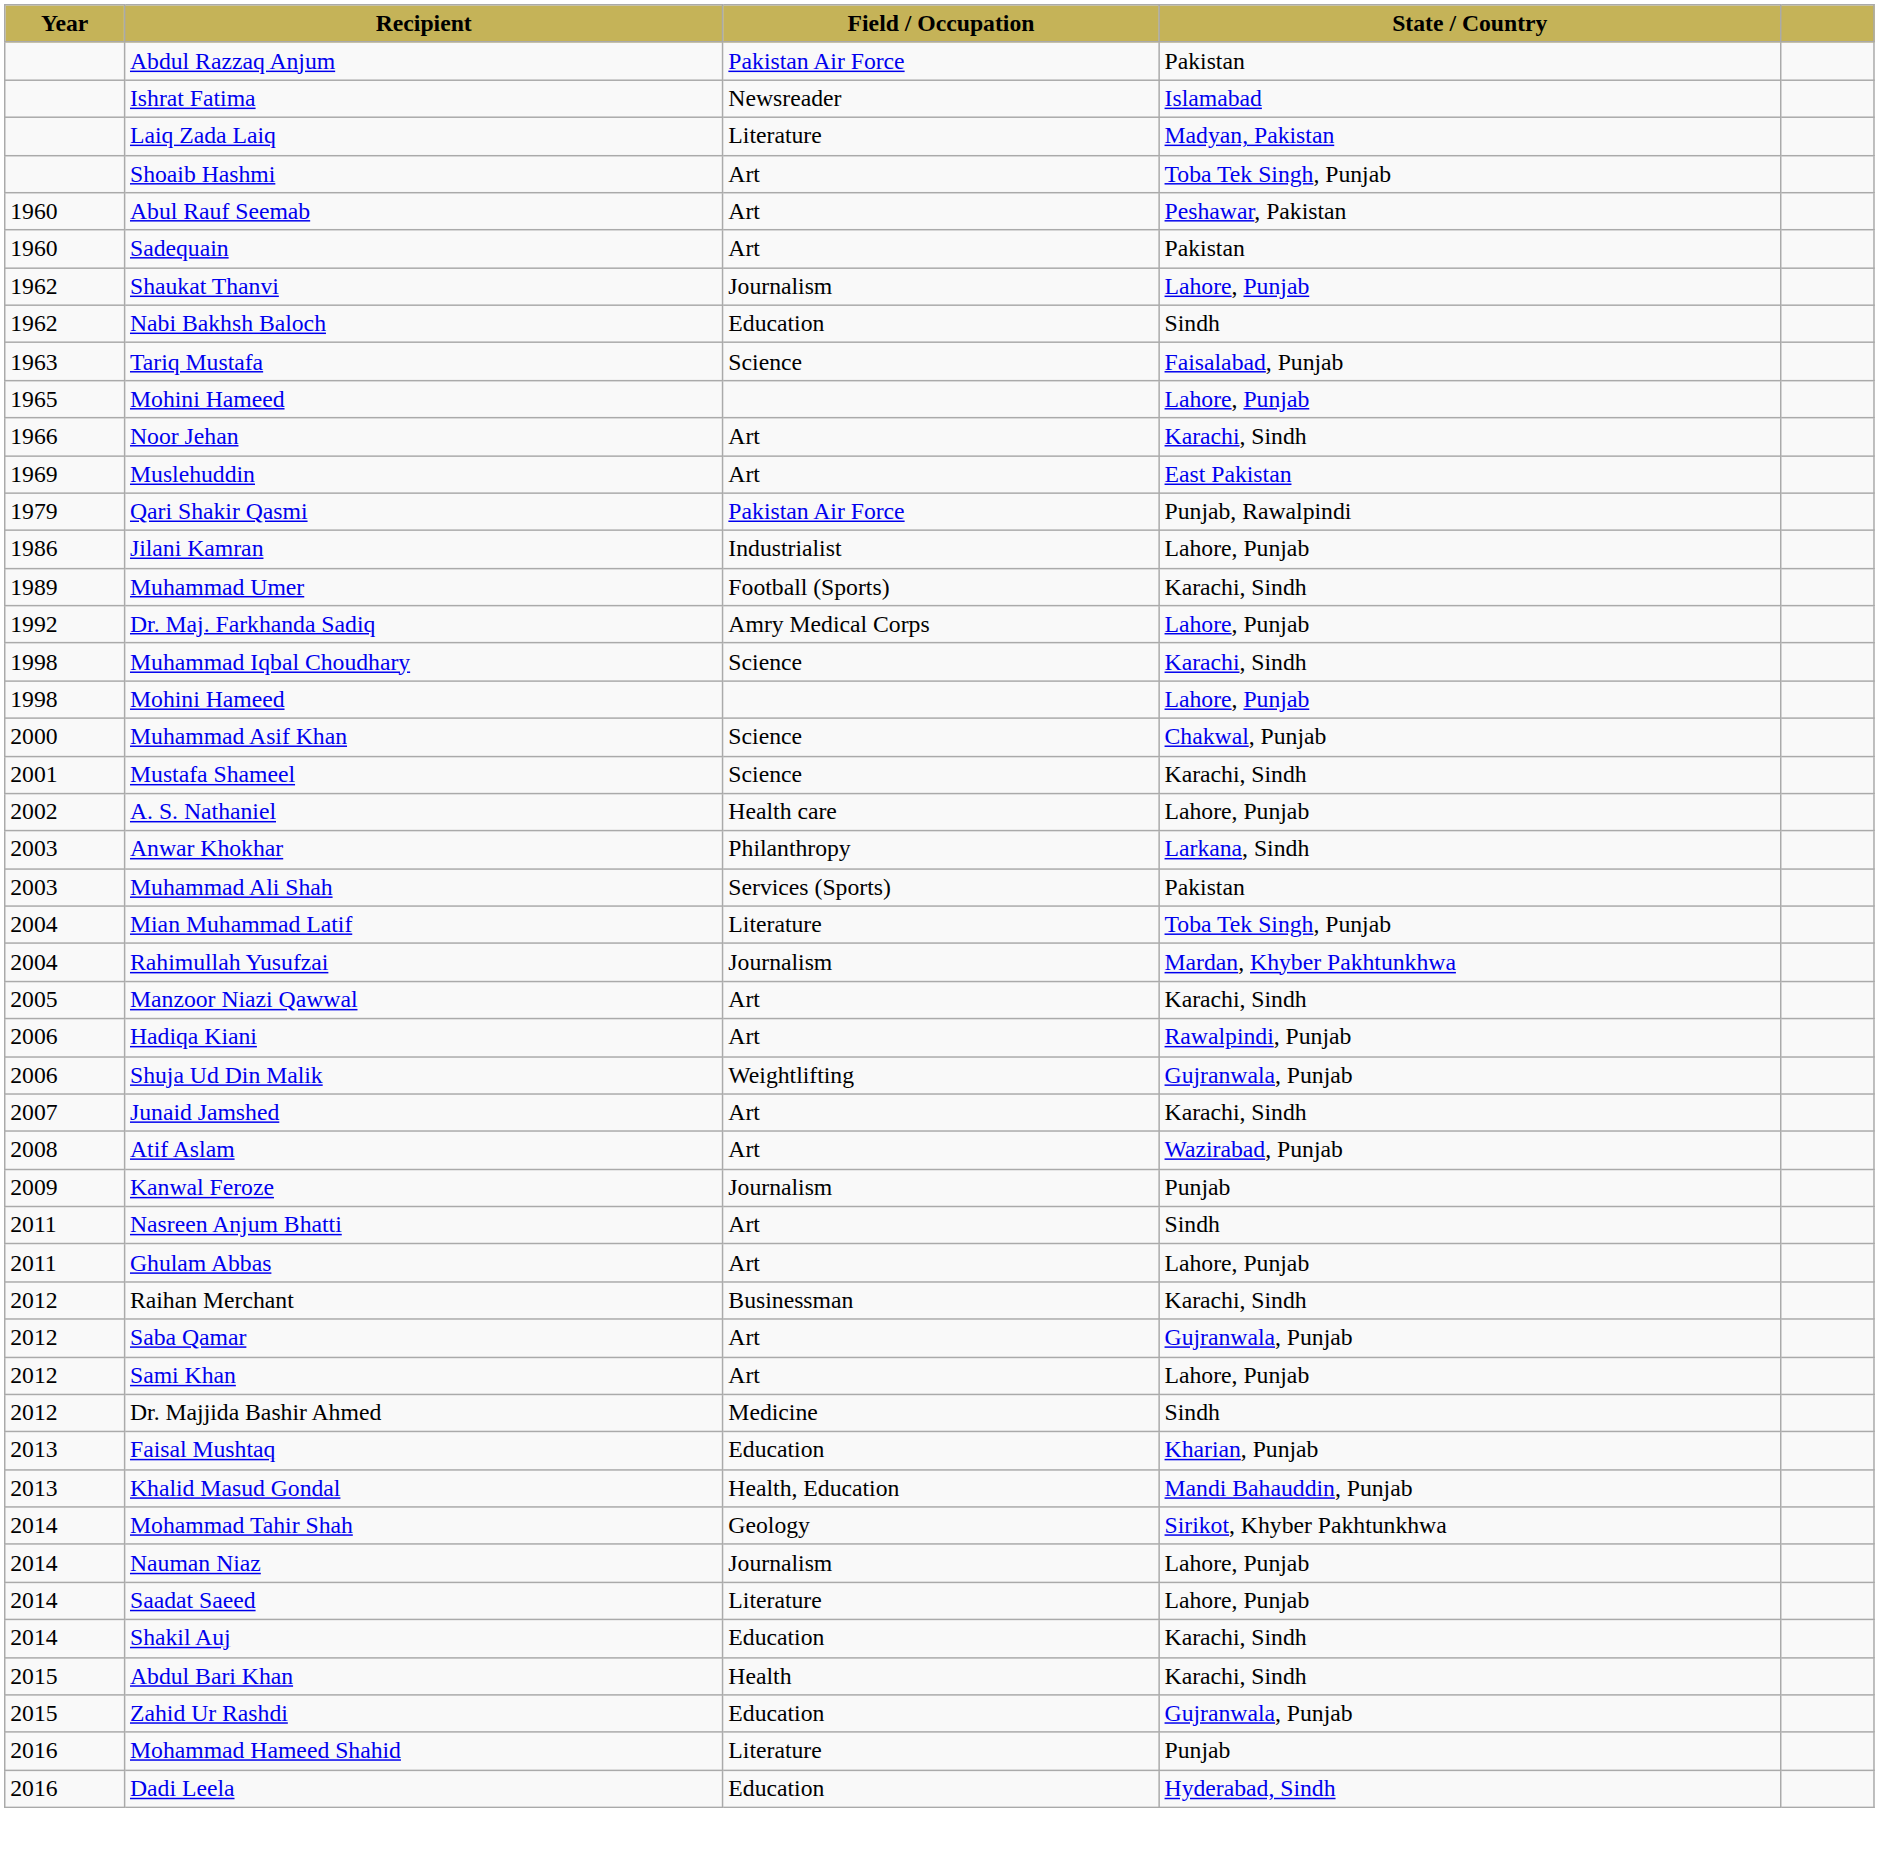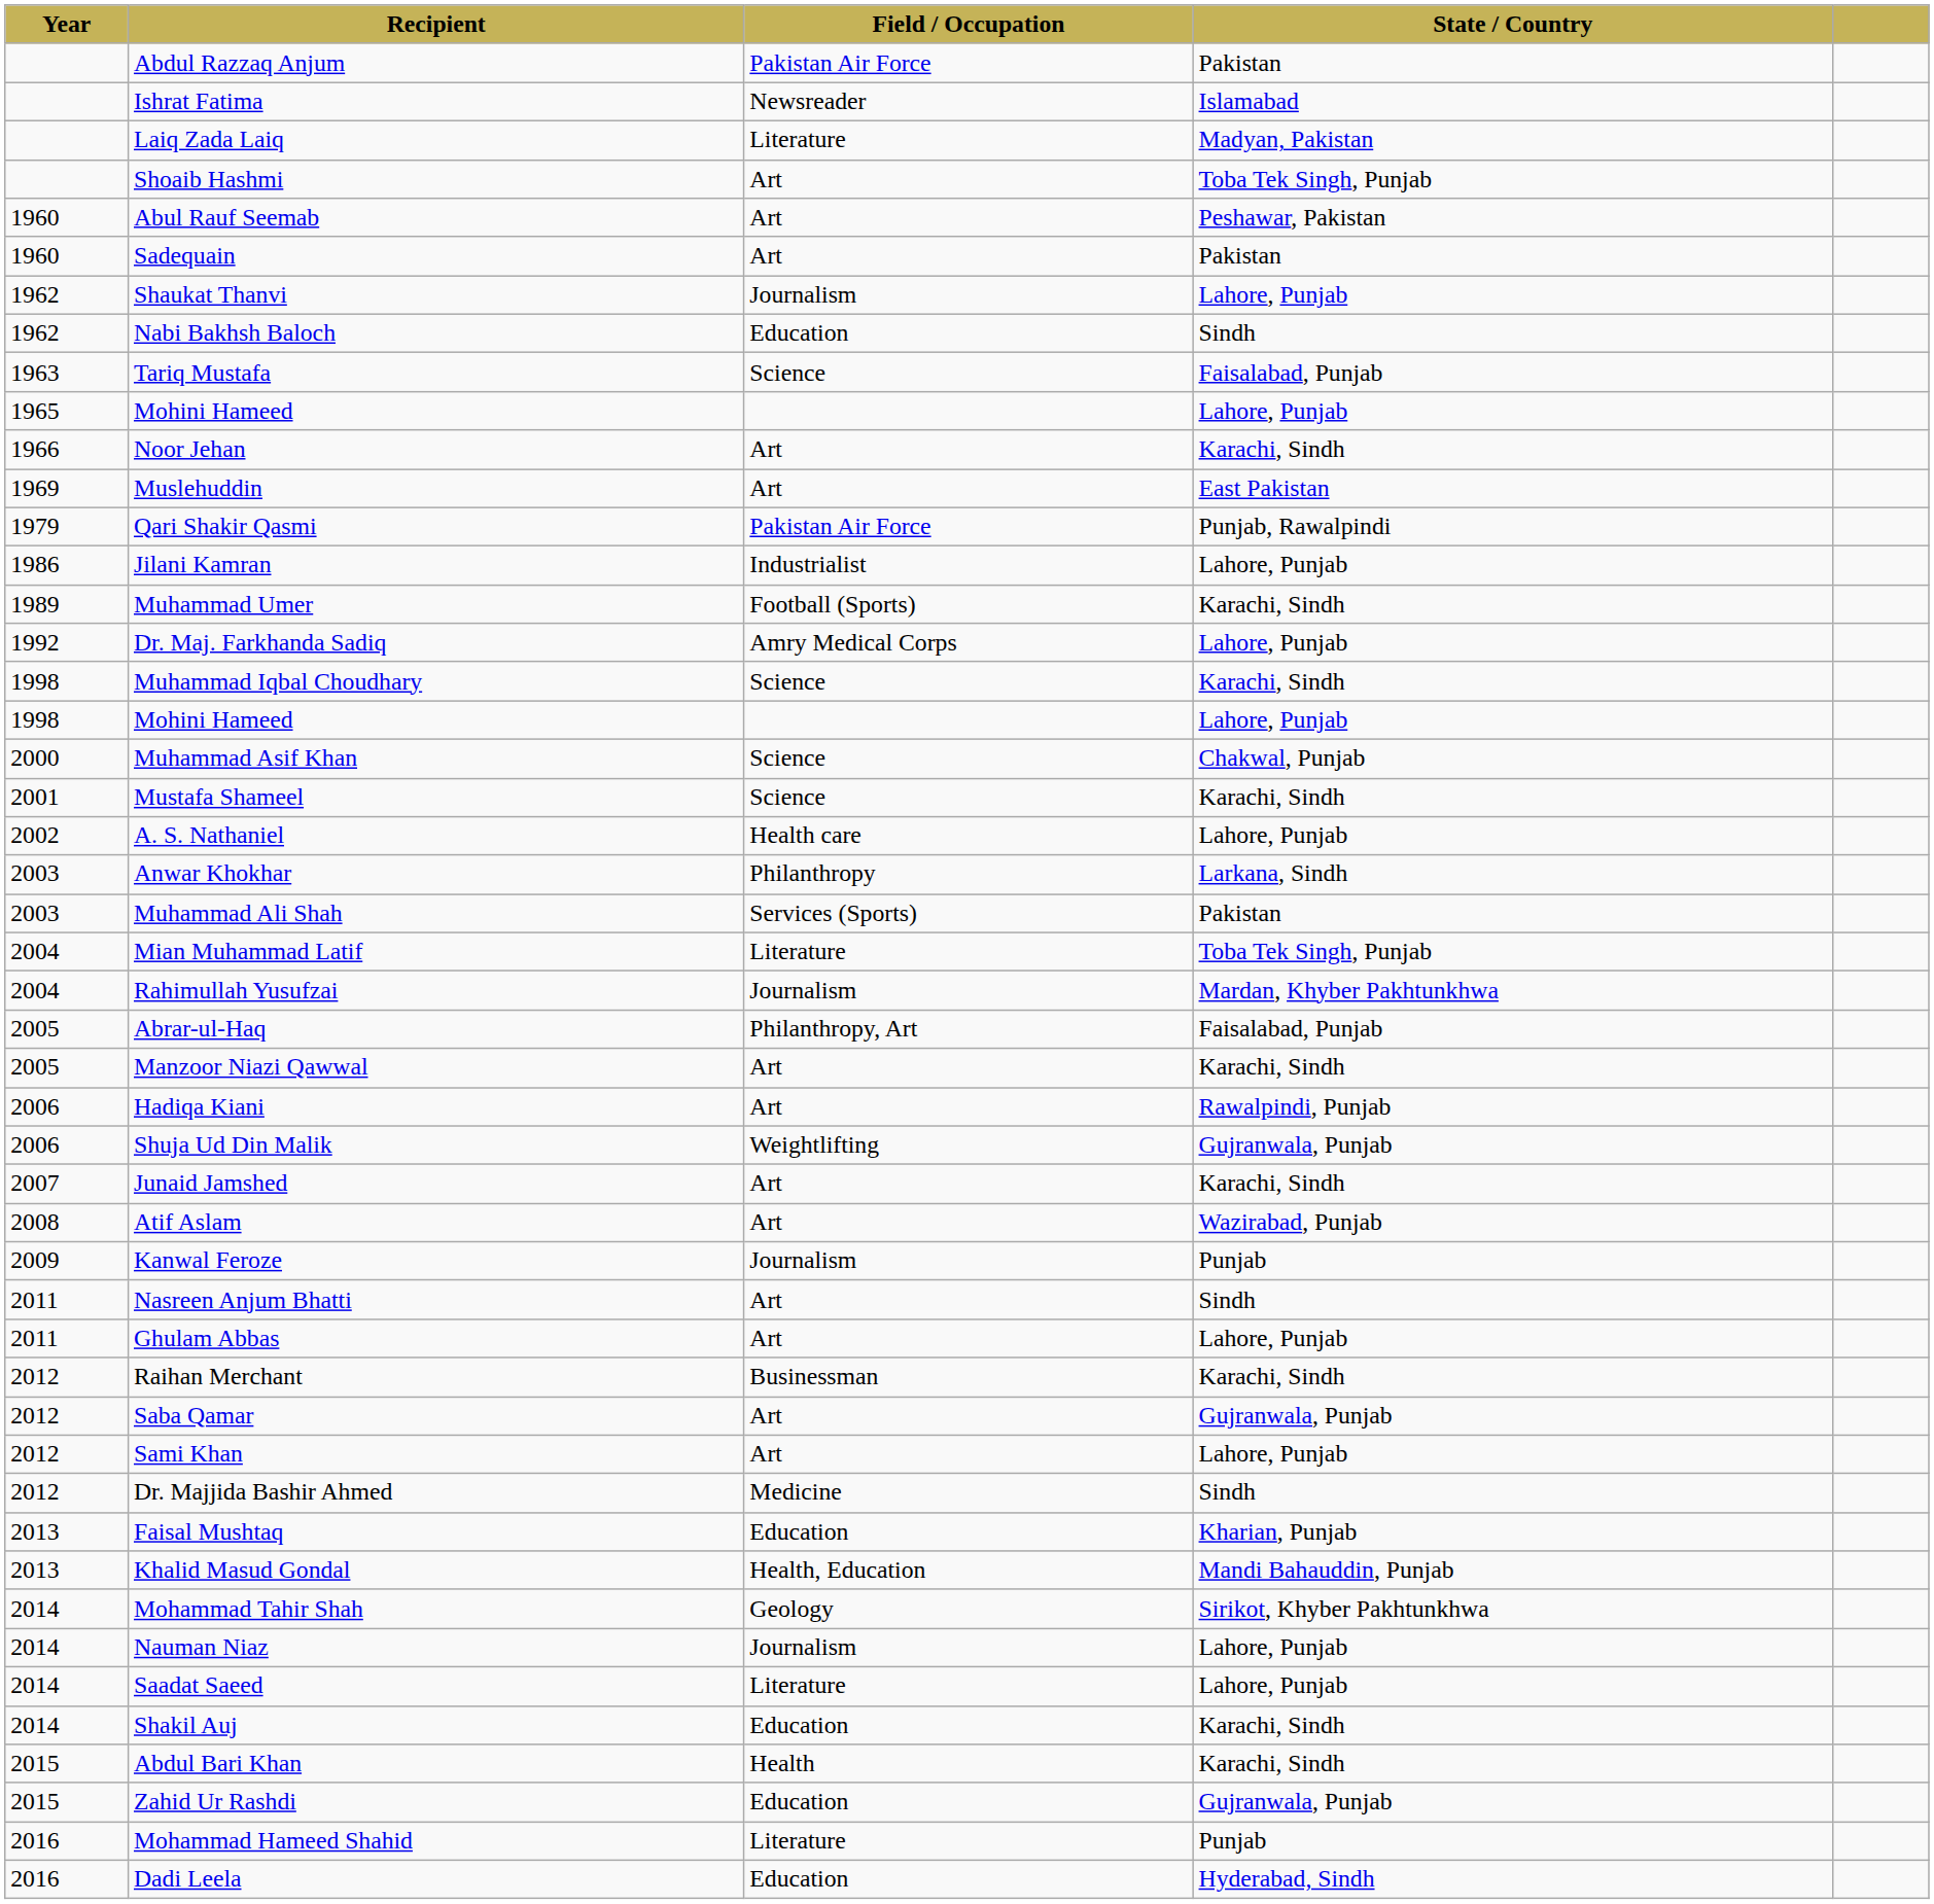 <table class="wikitable plainrowheaders" style="width:100%">
 <tr style="background:#C5B358; text-align:center;">
 <td><strong>Year</strong></td>
 <td><strong>Recipient</strong></td>
 <td><strong>Field / Occupation</strong></td>
 <td><strong>State / Country</strong></td>
 <td width=5%></td>
 </tr>
 <tr>
 <td></td>
 <td><a href='#'>Abdul Razzaq Anjum</a></td>
 <td><a href='#'>Pakistan Air Force</a></td>
 <td>Pakistan</td>
 <td></td>
 </tr>
 <tr>
 <td></td>
 <td><a href='#'>Ishrat Fatima</a></td>
 <td>Newsreader</td>
 <td><a href='#'>Islamabad</a></td>
 <td></td>
 </tr>
 <tr>
 <td></td>
 <td><a href='#'>Laiq Zada Laiq</a></td>
 <td>Literature</td>
 <td><a href='#'>Madyan, Pakistan</a></td>
 <td></td>
 </tr>
 <tr>
 <td></td>
 <td><a href='#'>Shoaib Hashmi</a></td>
 <td>Art</td>
 <td><a href='#'>Toba Tek Singh</a>, Punjab</td>
 <td></td>
 </tr>
 <tr>
 <td>1960</td>
 <td><a href='#'>Abul Rauf Seemab</a></td>
 <td>Art</td>
 <td><a href='#'>Peshawar</a>, Pakistan</td>
 <td></td>
 </tr>
 <tr>
 <td>1960</td>
 <td><a href='#'>Sadequain</a></td>
 <td>Art</td>
 <td>Pakistan</td>
 <td></td>
 </tr>
 <tr>
 <td>1962</td>
 <td><a href='#'>Shaukat Thanvi</a></td>
 <td>Journalism</td>
 <td><a href='#'>Lahore</a>, <a href='#'>Punjab</a></td>
 <td></td>
 </tr>
 <tr>
 <td>1962</td>
 <td><a href='#'>Nabi Bakhsh Baloch</a></td>
 <td>Education</td>
 <td>Sindh</td>
 <td></td>
 </tr>
 <tr>
 <td>1963</td>
 <td><a href='#'>Tariq Mustafa</a></td>
 <td>Science</td>
 <td><a href='#'>Faisalabad</a>, Punjab</td>
 <td></td>
 </tr>
 <tr>
 <td>1965</td>
 <td><a href='#'>Mohini Hameed</a></td>
 <td></td>
 <td><a href='#'>Lahore</a>, <a href='#'>Punjab</a></td>
 <td></td>
 </tr>
 <tr>
 <td>1966</td>
 <td><a href='#'>Noor Jehan</a></td>
 <td>Art</td>
 <td><a href='#'>Karachi</a>, Sindh</td>
 <td></td>
 </tr>
 <tr>
 <td>1969</td>
 <td><a href='#'>Muslehuddin</a></td>
 <td>Art</td>
 <td><a href='#'>East Pakistan</a></td>
 <td></td>
 </tr>
 <tr>
 <td>1979</td>
 <td><a href='#'>Qari Shakir Qasmi</a></td>
 <td><a href='#'>Pakistan Air Force</a></td>
 <td>Punjab, Rawalpindi</td>
 <td></td>
 </tr>
 <tr>
 <td>1986</td>
 <td><a href='#'>Jilani Kamran</a></td>
 <td>Industrialist</td>
 <td>Lahore, Punjab</td>
 <td></td>
 </tr>
 <tr>
 <td>1989</td>
 <td><a href='#'>Muhammad Umer</a></td>
 <td>Football (Sports)</td>
 <td>Karachi, Sindh</td>
 <td></td>
 </tr>
 <tr>
 <td>1992</td>
 <td><a href='#'>Dr. Maj. Farkhanda Sadiq</a></td>
 <td>Amry Medical Corps</td>
 <td><a href='#'>Lahore</a>, Punjab</td>
 </tr>
 <tr>
 <td>1998</td>
 <td><a href='#'>Muhammad Iqbal Choudhary</a></td>
 <td>Science</td>
 <td><a href='#'>Karachi</a>, Sindh</td>
 <td></td>
 </tr>
 <tr>
 <td>1998</td>
 <td><a href='#'>Mohini Hameed</a></td>
 <td></td>
 <td><a href='#'>Lahore</a>, <a href='#'>Punjab</a></td>
 <td></td>
 </tr>
 <tr>
 <td>2000</td>
 <td><a href='#'>Muhammad Asif Khan</a></td>
 <td>Science</td>
 <td><a href='#'>Chakwal</a>, Punjab</td>
 <td></td>
 </tr>
 <tr>
 <td>2001</td>
 <td><a href='#'>Mustafa Shameel</a></td>
 <td>Science</td>
 <td>Karachi, Sindh</td>
 <td></td>
 </tr>
 <tr>
 <td>2002</td>
 <td><a href='#'>A. S. Nathaniel</a></td>
 <td>Health care</td>
 <td>Lahore, Punjab</td>
 <td></td>
 </tr>
 <tr>
 <td>2003</td>
 <td><a href='#'>Anwar Khokhar</a></td>
 <td>Philanthropy</td>
 <td><a href='#'>Larkana</a>, Sindh</td>
 <td></td>
 </tr>
 <tr>
 <td>2003</td>
 <td><a href='#'>Muhammad Ali Shah</a></td>
 <td>Services (Sports)</td>
 <td>Pakistan</td>
 <td></td>
 </tr>
 <tr>
 <td>2004</td>
 <td><a href='#'>Mian Muhammad Latif</a></td>
 <td>Literature</td>
 <td><a href='#'>Toba Tek Singh</a>, Punjab</td>
 <td></td>
 </tr>
 <tr>
 <td>2004</td>
 <td><a href='#'>Rahimullah Yusufzai</a></td>
 <td>Journalism</td>
 <td><a href='#'>Mardan</a>, <a href='#'>Khyber Pakhtunkhwa</a></td>
 <td></td>
 </tr>
 <tr>
 <td>2005</td>
+<td><a href='#'>Abrar-ul-Haq</a></td>
+<td>Philanthropy, Art</td>
+<td>Faisalabad, Punjab</td>
+<td></td>
+</tr>
+<tr>
+<td>2005</td>
 <td><a href='#'>Manzoor Niazi Qawwal</a></td>
 <td>Art</td>
 <td>Karachi, Sindh</td>
 <td></td>
 </tr>
 <tr>
 <td>2006</td>
 <td><a href='#'>Hadiqa Kiani</a></td>
 <td>Art</td>
 <td><a href='#'>Rawalpindi</a>, Punjab</td>
 <td></td>
 </tr>
 <tr>
 <td>2006</td>
 <td><a href='#'>Shuja Ud Din Malik</a></td>
 <td>Weightlifting</td>
 <td><a href='#'>Gujranwala</a>, Punjab</td>
 <td></td>
 </tr>
 <tr>
 <td>2007</td>
 <td><a href='#'>Junaid Jamshed</a></td>
 <td>Art</td>
 <td>Karachi, Sindh</td>
 <td></td>
 </tr>
 <tr>
 <td>2008</td>
 <td><a href='#'>Atif Aslam</a></td>
 <td>Art</td>
 <td><a href='#'>Wazirabad</a>, Punjab</td>
 <td></td>
 </tr>
 <tr>
 <td>2009</td>
 <td><a href='#'>Kanwal Feroze</a></td>
 <td>Journalism</td>
 <td>Punjab</td>
 <td></td>
 </tr>
 <tr>
 <td>2011</td>
 <td><a href='#'>Nasreen Anjum Bhatti</a></td>
 <td>Art</td>
 <td>Sindh</td>
 <td></td>
 </tr>
 <tr>
 <td>2011</td>
 <td><a href='#'>Ghulam Abbas</a></td>
 <td>Art</td>
 <td>Lahore, Punjab</td>
 <td></td>
 </tr>
 <tr>
 <td>2012</td>
 <td>Raihan Merchant</td>
 <td>Businessman</td>
 <td>Karachi, Sindh</td>
 <td></td>
 </tr>
 <tr>
 <td>2012</td>
 <td><a href='#'>Saba Qamar</a></td>
 <td>Art</td>
 <td><a href='#'>Gujranwala</a>, Punjab</td>
 <td></td>
 </tr>
 <tr>
 <td>2012</td>
 <td><a href='#'>Sami Khan</a></td>
 <td>Art</td>
 <td>Lahore, Punjab</td>
 <td></td>
 </tr>
 <tr>
 <td>2012</td>
 <td>Dr. Majjida Bashir Ahmed</td>
 <td>Medicine</td>
 <td>Sindh</td>
 <td></td>
 </tr>
 <tr>
 <td>2013</td>
 <td><a href='#'>Faisal Mushtaq</a></td>
 <td>Education</td>
 <td><a href='#'>Kharian</a>, Punjab</td>
 <td></td>
 </tr>
 <tr>
 <td>2013</td>
 <td><a href='#'>Khalid Masud Gondal</a></td>
 <td>Health, Education</td>
 <td><a href='#'>Mandi Bahauddin</a>, Punjab</td>
 <td></td>
 </tr>
 <tr>
 <td>2014</td>
 <td><a href='#'>Mohammad Tahir Shah</a></td>
 <td>Geology</td>
 <td><a href='#'>Sirikot</a>, Khyber Pakhtunkhwa</td>
 <td></td>
 </tr>
 <tr>
 <td>2014</td>
 <td><a href='#'>Nauman Niaz</a></td>
 <td>Journalism</td>
 <td>Lahore, Punjab</td>
 <td></td>
 </tr>
 <tr>
 <td>2014</td>
 <td><a href='#'>Saadat Saeed</a></td>
 <td>Literature</td>
 <td>Lahore, Punjab</td>
 <td></td>
 </tr>
 <tr>
 <td>2014</td>
 <td><a href='#'>Shakil Auj</a></td>
 <td>Education</td>
 <td>Karachi, Sindh</td>
 <td></td>
 </tr>
 <tr>
 <td>2015</td>
 <td><a href='#'>Abdul Bari Khan</a></td>
 <td>Health</td>
 <td>Karachi, Sindh</td>
 <td></td>
 </tr>
 <tr>
 <td>2015</td>
 <td><a href='#'>Zahid Ur Rashdi</a></td>
 <td>Education</td>
 <td><a href='#'>Gujranwala</a>, Punjab</td>
 <td></td>
 </tr>
 <tr>
 <td>2016</td>
 <td><a href='#'>Mohammad Hameed Shahid</a></td>
 <td>Literature</td>
 <td>Punjab</td>
 <td></td>
 </tr>
 <tr>
 <td>2016</td>
 <td><a href='#'>Dadi Leela</a></td>
 <td>Education</td>
 <td><a href='#'>Hyderabad, Sindh</a></td>
 <td></td>
 </tr>
 </table>
